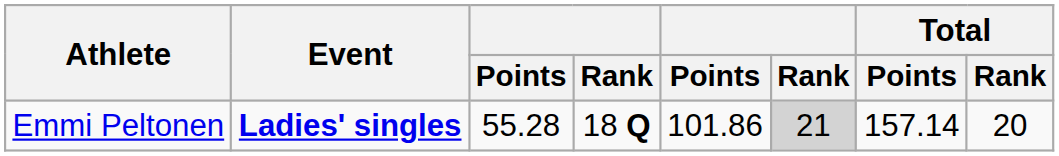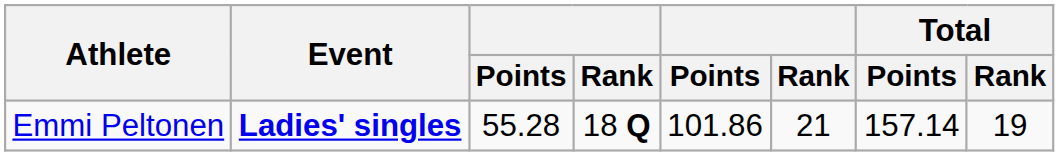 <table class="wikitable" style="font-size:90%">
 <tr>
 <th rowspan="2">Athlete</th>
 <th rowspan="2">Event</th>
 <th colspan="2"></th>
 <th colspan="2"></th>
 <th colspan="2">Total</th>
 </tr>
 <tr style="font-size:95%">
 <th>Points</th>
 <th>Rank</th>
 <th>Points</th>
 <th>Rank</th>
 <th>Points</th>
 <th>Rank</th>
 </tr>
 <tr align=center>
 <td align=left><a href='#'>Emmi Peltonen</a></td>
 <td align=left><strong><a href='#'>Ladies' singles</a></strong></td>
 <td>55.28</td>
 <td>18 <strong>Q</strong></td>
 <td>101.86</td>
-<td style="background: lightgrey;">21</td>
+<td>21</td>
 <td>157.14</td>
-<td>20</td>
+<td>19</td>
 </tr>
 </table>
